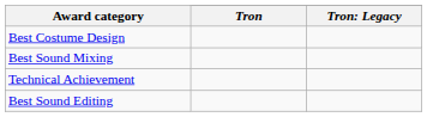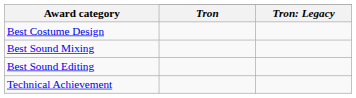 <table class="wikitable" style="margin:left;">
 <tr>
 <th style="width:214px;" rowspan="2">Award category</th>
 </tr>
 <tr>
 <th style="width:130px;"><em>Tron</em></th>
 <th style="width:130px;"><em>Tron: Legacy</em></th>
 </tr>
 <tr>
 <td><a href='#'>Best Costume Design</a></td>
 <td></td>
 <td></td>
 </tr>
 <tr>
 <td><a href='#'>Best Sound Mixing</a></td>
 <td></td>
 <td></td>
 </tr>
 <tr>
+<td><a href='#'>Best Sound Editing</a></td>
+<td></td>
+<td></td>
+</tr>
+<tr>
 <td><a href='#'>Technical Achievement</a></td>
 <td></td>
 <td></td>
 </tr>
-<tr>
-<td><a href='#'>Best Sound Editing</a></td>
-<td></td>
-<td></td>
-</tr>
 </table>
